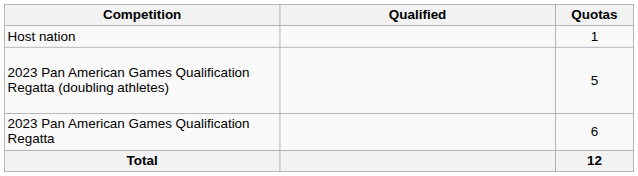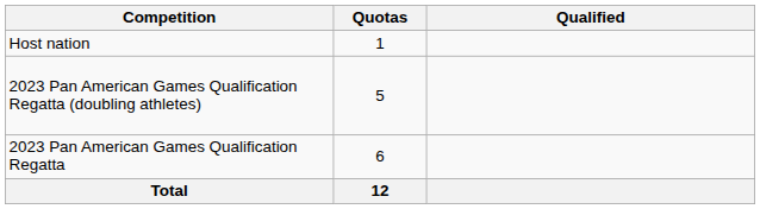 <table class = "wikitable" width=750>
 <tr>
 <th width=300>Competition</th>
+<th width=80>Quotas</th>
 <th width=300>Qualified</th>
-<th width=80>Quotas</th>
 </tr>
 <tr>
 <td>Host nation</td>
+<td align="center">1</td>
 <td></td>
-<td align="center">1</td>
 </tr>
 <tr>
 <td>2023 Pan American Games Qualification Regatta (doubling athletes)</td>
+<td align="center">5</td>
 <td><br><br><br><br></td>
-<td align="center">5</td>
 </tr>
 <tr>
 <td>2023 Pan American Games Qualification Regatta</td>
+<td align="center">6</td>
 <td><br><br></td>
-<td align="center">6</td>
 </tr>
 <tr>
 <th>Total</th>
+<th>12</th>
 <th></th>
-<th>12</th>
 </tr>
 </table>
